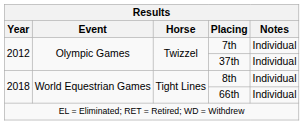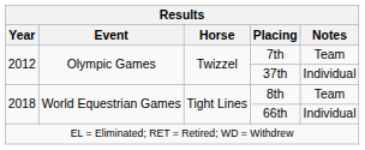 <table class="wikitable" style="text-align:center">
 <tr>
 <th colspan="11" align="center"><strong>Results</strong></th>
 </tr>
 <tr>
 <th>Year</th>
 <th>Event</th>
 <th>Horse</th>
 <th>Placing</th>
 <th>Notes</th>
 </tr>
 <tr>
 <td rowspan="2">2012</td>
 <td rowspan="2">Olympic Games</td>
 <td rowspan="2">Twizzel</td>
 <td>7th</td>
-<td>Individual</td>
+<td>Team</td>
 </tr>
 <tr>
 <td>37th</td>
 <td>Individual</td>
 </tr>
 <tr>
 <td rowspan="2">2018</td>
 <td rowspan="2">World Equestrian Games</td>
 <td rowspan="2">Tight Lines</td>
 <td>8th</td>
-<td>Individual</td>
+<td>Team</td>
 </tr>
 <tr>
 <td>66th</td>
 <td>Individual</td>
 </tr>
 <tr>
 <td colspan="11" align="center"><small> EL = Eliminated; RET = Retired; WD = Withdrew </small></td>
 </tr>
 </table>
